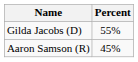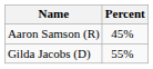 <table class="wikitable">
 <tr>
 <th>Name</th>
 <th>Percent</th>
 </tr>
 <tr>
+<td>Aaron Samson (R)</td>
+<td>  45%</td>
+</tr>
+<tr>
 <td>Gilda Jacobs (D)</td>
 <td>  55%</td>
 </tr>
-<tr>
-<td>Aaron Samson (R)</td>
-<td>  45%</td>
-</tr>
 </table>
